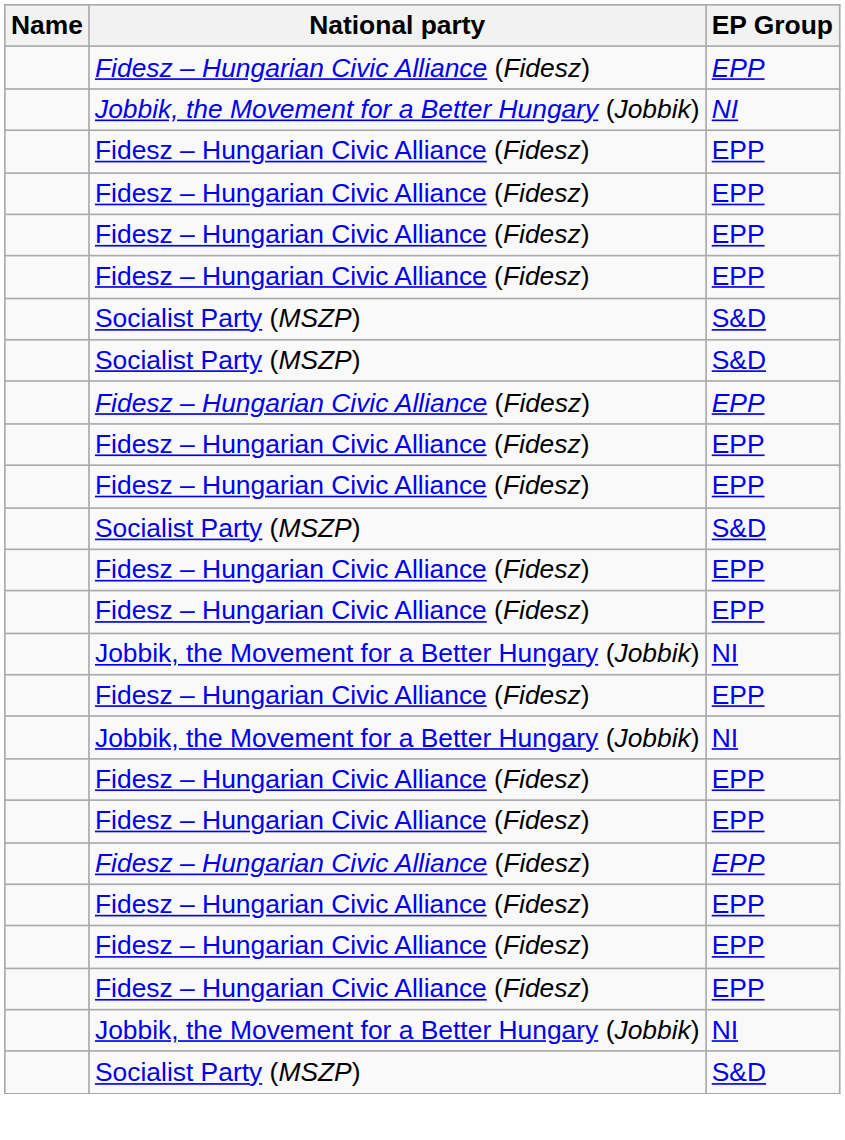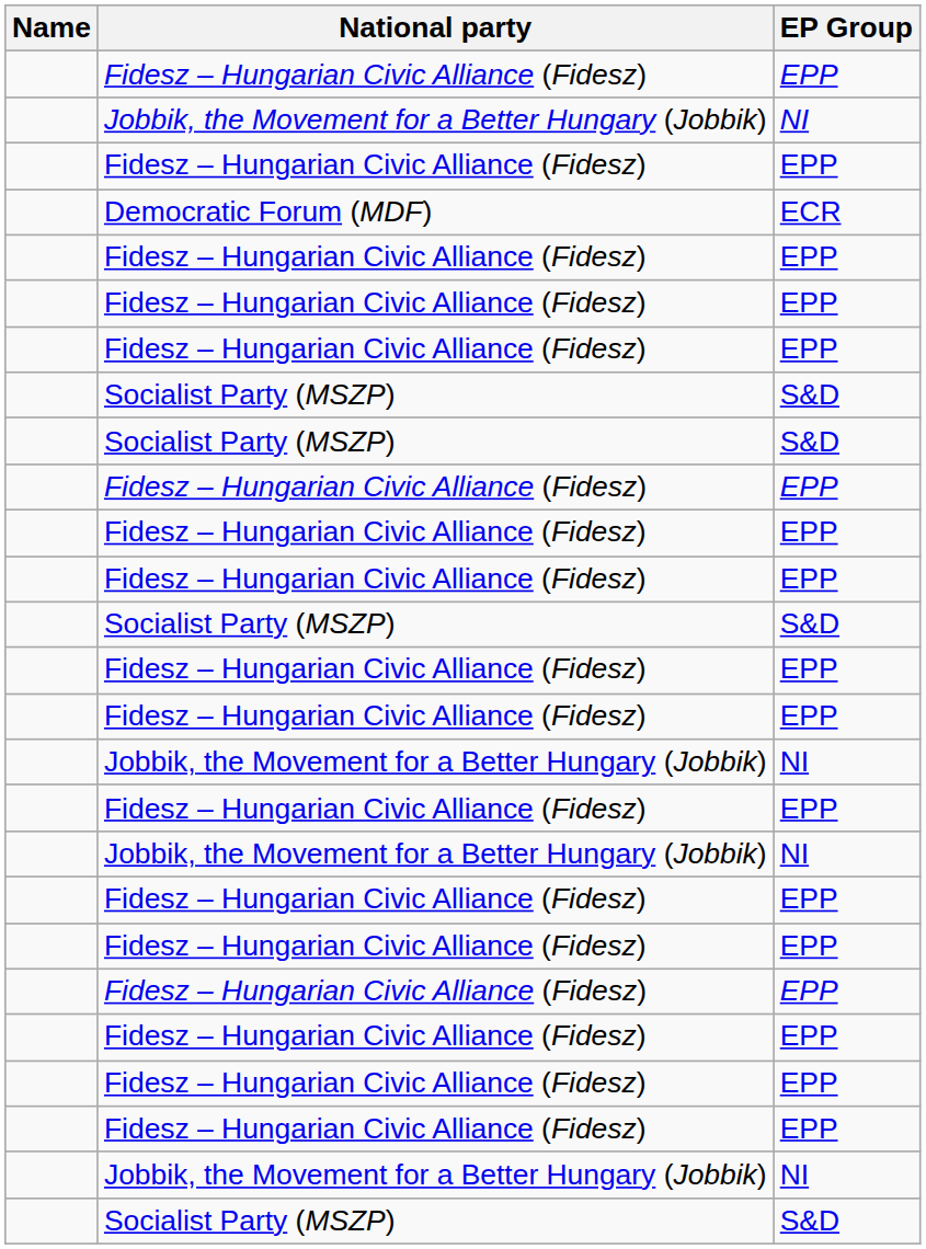 <table class="sortable wikitable">
 <tr>
 <th>Name</th>
 <th>National party</th>
 <th>EP Group</th>
 </tr>
 <tr>
 <td><em></em></td>
 <td><em><a href='#'>Fidesz – Hungarian Civic Alliance</a></em> (<em>Fidesz</em>)</td>
 <td><em><a href='#'>EPP</a></em></td>
 </tr>
 <tr>
 <td><em></em></td>
 <td><em><a href='#'>Jobbik, the Movement for a Better Hungary</a></em> (<em>Jobbik</em>)</td>
 <td><em><a href='#'>NI</a></em></td>
 </tr>
 <tr>
 <td></td>
 <td> <a href='#'>Fidesz – Hungarian Civic Alliance</a> (<em>Fidesz</em>)</td>
 <td> <a href='#'>EPP</a></td>
+</tr>
+<tr>
+<td></td>
+<td> <a href='#'>Democratic Forum</a> (<em>MDF</em>)</td>
+<td> <a href='#'>ECR</a></td>
 </tr>
 <tr>
 <td></td>
 <td> <a href='#'>Fidesz – Hungarian Civic Alliance</a> (<em>Fidesz</em>)</td>
 <td> <a href='#'>EPP</a></td>
 </tr>
 <tr>
 <td></td>
 <td> <a href='#'>Fidesz – Hungarian Civic Alliance</a> (<em>Fidesz</em>)</td>
 <td> <a href='#'>EPP</a></td>
 </tr>
 <tr>
 <td></td>
 <td> <a href='#'>Fidesz – Hungarian Civic Alliance</a> (<em>Fidesz</em>)</td>
 <td> <a href='#'>EPP</a></td>
 </tr>
 <tr>
 <td></td>
 <td> <a href='#'>Socialist Party</a> (<em>MSZP</em>)</td>
 <td> <a href='#'>S&D</a></td>
 </tr>
 <tr>
 <td></td>
 <td> <a href='#'>Socialist Party</a> (<em>MSZP</em>)</td>
 <td> <a href='#'>S&D</a></td>
 </tr>
 <tr>
 <td><em></em></td>
 <td><em><a href='#'>Fidesz – Hungarian Civic Alliance</a></em> (<em>Fidesz</em>)</td>
 <td><em><a href='#'>EPP</a></em></td>
 </tr>
 <tr>
 <td></td>
 <td> <a href='#'>Fidesz – Hungarian Civic Alliance</a> (<em>Fidesz</em>)</td>
 <td> <a href='#'>EPP</a></td>
 </tr>
 <tr>
 <td></td>
 <td> <a href='#'>Fidesz – Hungarian Civic Alliance</a> (<em>Fidesz</em>)</td>
 <td> <a href='#'>EPP</a></td>
 </tr>
 <tr>
 <td></td>
 <td> <a href='#'>Socialist Party</a> (<em>MSZP</em>)</td>
 <td> <a href='#'>S&D</a></td>
 </tr>
 <tr>
 <td></td>
 <td> <a href='#'>Fidesz – Hungarian Civic Alliance</a> (<em>Fidesz</em>)</td>
 <td> <a href='#'>EPP</a></td>
 </tr>
 <tr>
 <td></td>
 <td> <a href='#'>Fidesz – Hungarian Civic Alliance</a> (<em>Fidesz</em>)</td>
 <td> <a href='#'>EPP</a></td>
 </tr>
 <tr>
 <td></td>
 <td> <a href='#'>Jobbik, the Movement for a Better Hungary</a> (<em>Jobbik</em>)</td>
 <td> <a href='#'>NI</a></td>
 </tr>
 <tr>
 <td></td>
 <td> <a href='#'>Fidesz – Hungarian Civic Alliance</a> (<em>Fidesz</em>)</td>
 <td> <a href='#'>EPP</a></td>
 </tr>
 <tr>
 <td></td>
 <td> <a href='#'>Jobbik, the Movement for a Better Hungary</a> (<em>Jobbik</em>)</td>
 <td> <a href='#'>NI</a></td>
 </tr>
 <tr>
 <td></td>
 <td> <a href='#'>Fidesz – Hungarian Civic Alliance</a> (<em>Fidesz</em>)</td>
 <td> <a href='#'>EPP</a></td>
 </tr>
 <tr>
 <td></td>
 <td> <a href='#'>Fidesz – Hungarian Civic Alliance</a> (<em>Fidesz</em>)</td>
 <td> <a href='#'>EPP</a></td>
 </tr>
 <tr>
 <td><em></em></td>
 <td><em><a href='#'>Fidesz – Hungarian Civic Alliance</a></em> (<em>Fidesz</em>)</td>
 <td><em><a href='#'>EPP</a></em></td>
 </tr>
 <tr>
 <td></td>
 <td> <a href='#'>Fidesz – Hungarian Civic Alliance</a> (<em>Fidesz</em>)</td>
 <td> <a href='#'>EPP</a></td>
 </tr>
 <tr>
 <td></td>
 <td> <a href='#'>Fidesz – Hungarian Civic Alliance</a> (<em>Fidesz</em>)</td>
 <td> <a href='#'>EPP</a></td>
 </tr>
 <tr>
 <td></td>
 <td> <a href='#'>Fidesz – Hungarian Civic Alliance</a> (<em>Fidesz</em>)</td>
 <td> <a href='#'>EPP</a></td>
 </tr>
 <tr>
 <td></td>
 <td> <a href='#'>Jobbik, the Movement for a Better Hungary</a> (<em>Jobbik</em>)</td>
 <td> <a href='#'>NI</a></td>
 </tr>
 <tr>
 <td></td>
 <td> <a href='#'>Socialist Party</a> (<em>MSZP</em>)</td>
 <td> <a href='#'>S&D</a></td>
 </tr>
 </table>
